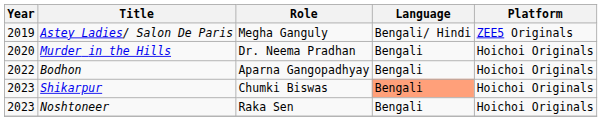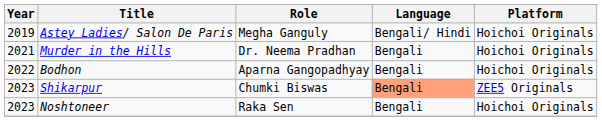 <table class="wikitable">
 <tr>
 <th>Year</th>
 <th>Title</th>
 <th>Role</th>
 <th>Language</th>
 <th>Platform</th>
 </tr>
 <tr>
 <td>2019</td>
 <td><em><a href='#'>Astey Ladies</a>/ Salon De Paris</em></td>
 <td>Megha Ganguly</td>
 <td>Bengali/ Hindi</td>
-<td><a href='#'>ZEE5</a> Originals</td>
+<td>Hoichoi Originals</td>
 </tr>
 <tr>
-<td>2020</td>
+<td>2021</td>
 <td><a href='#'><em>Murder</em> <em>in the Hills</em></a></td>
 <td>Dr. Neema Pradhan</td>
 <td>Bengali</td>
 <td>Hoichoi Originals</td>
 </tr>
 <tr>
 <td>2022</td>
 <td><em>Bodhon</em></td>
 <td>Aparna Gangopadhyay</td>
 <td>Bengali</td>
 <td>Hoichoi Originals</td>
 </tr>
 <tr>
 <td>2023</td>
 <td><em><a href='#'>Shikarpur</a></em></td>
 <td>Chumki Biswas</td>
 <td style="background: lightsalmon;">Bengali</td>
-<td>Hoichoi Originals</td>
+<td><a href='#'>ZEE5</a> Originals</td>
 </tr>
 <tr>
 <td>2023</td>
 <td><em>Noshtoneer</em></td>
 <td>Raka Sen</td>
 <td>Bengali</td>
 <td>Hoichoi Originals</td>
 </tr>
 <tr>
 </tr>
 </table>
